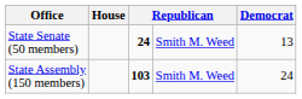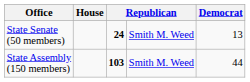 <table class=wikitable>
 <tr bgcolor=lightgrey>
 <th>Office</th>
 <th>House</th>
 <th colspan="2"><a href='#'>Republican</a></th>
 <th colspan="2"><a href='#'>Democrat</a></th>
 </tr>
 <tr>
 <td><a href='#'>State Senate</a> <br>(50 members)</td>
 <td nowrap></td>
 <td align=right><strong>24</strong></td>
 <td><a href='#'>Smith M. Weed</a></td>
 <td align=right>13</td>
 </tr>
 <tr>
 <td><a href='#'>State Assembly</a> <br>(150 members)</td>
 <td nowrap></td>
 <td align=right><strong>103</strong></td>
 <td><a href='#'>Smith M. Weed</a></td>
-<td align=right>24</td>
+<td align=right>44</td>
 </tr>
 </table>
